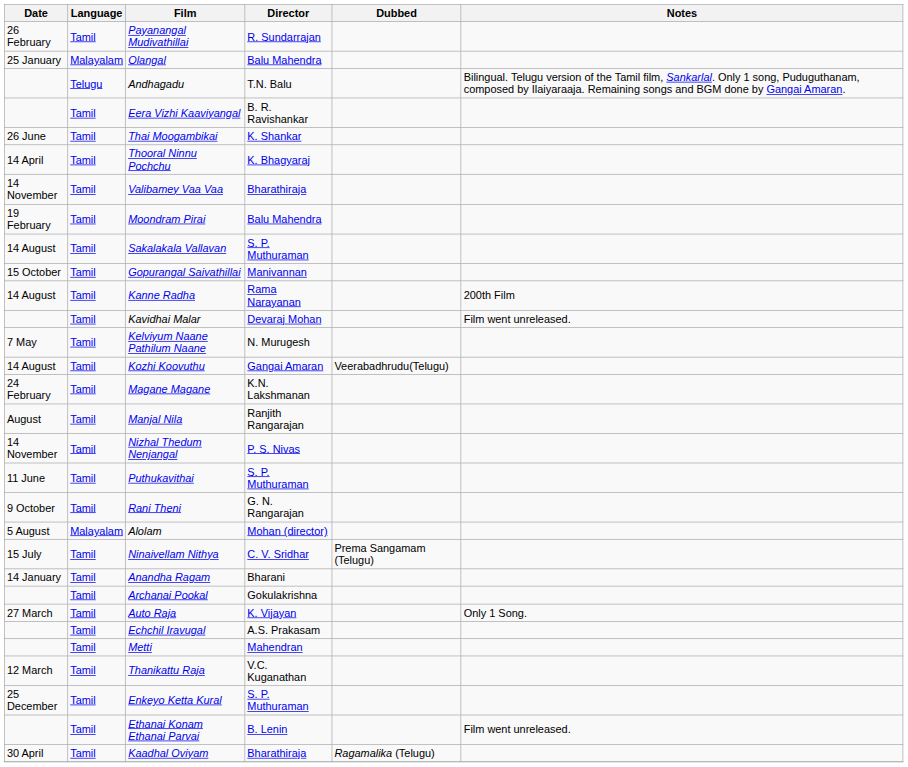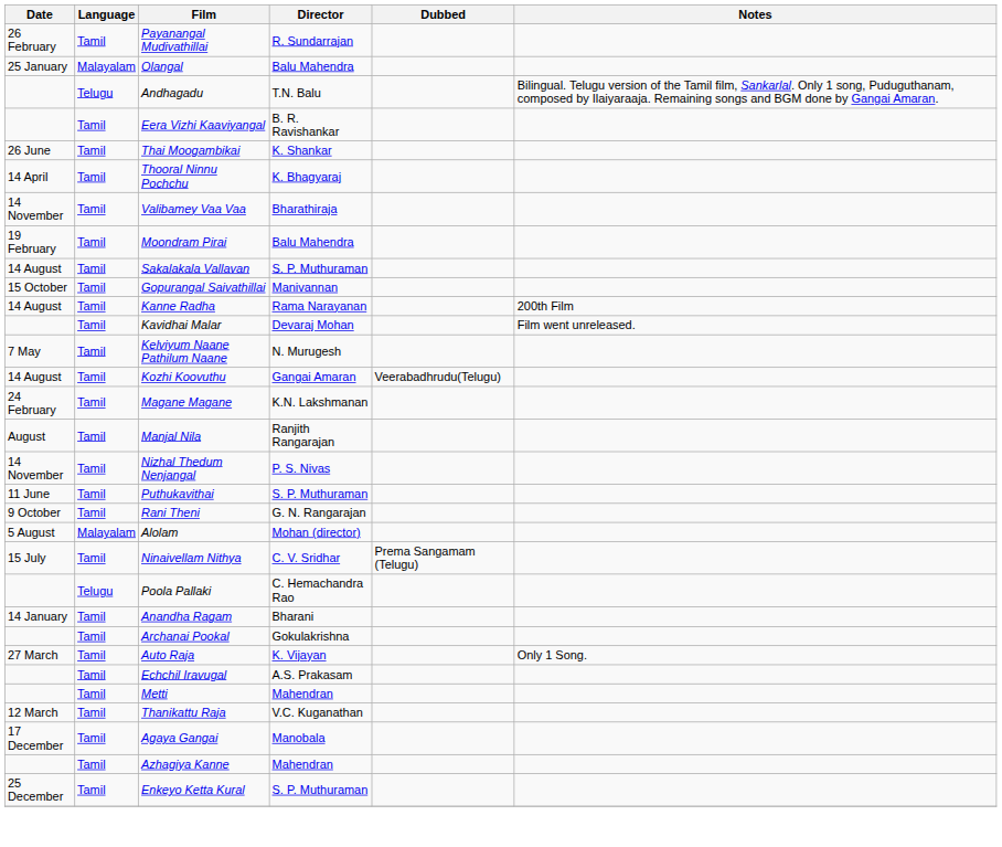 <table class="wikitable sortable" style="font-size:95%;">
 <tr>
 <th>Date</th>
 <th>Language</th>
 <th>Film</th>
 <th>Director</th>
 <th>Dubbed</th>
 <th>Notes</th>
 </tr>
 <tr>
 <td>26 February</td>
 <td><a href='#'>Tamil</a></td>
 <td><em><a href='#'>Payanangal Mudivathillai</a></em></td>
 <td><a href='#'>R. Sundarrajan</a></td>
 <td></td>
 <td></td>
 </tr>
 <tr>
 <td>25 January</td>
 <td><a href='#'>Malayalam</a></td>
 <td><em><a href='#'>Olangal</a></em></td>
 <td><a href='#'>Balu Mahendra</a></td>
 <td></td>
 <td></td>
 </tr>
 <tr>
 <td></td>
 <td><a href='#'>Telugu</a></td>
 <td><em>Andhagadu</em></td>
 <td>T.N. Balu</td>
 <td></td>
 <td>Bilingual. Telugu version of the Tamil film, <em><a href='#'>Sankarlal</a></em>. Only 1 song, Puduguthanam, composed by Ilaiyaraaja. Remaining songs and BGM done by <a href='#'>Gangai Amaran</a>.</td>
 </tr>
 <tr>
 <td></td>
 <td><a href='#'>Tamil</a></td>
 <td><em><a href='#'>Eera Vizhi Kaaviyangal</a></em></td>
 <td>B. R. Ravishankar</td>
 <td></td>
 <td></td>
 </tr>
 <tr>
 <td>26 June</td>
 <td><a href='#'>Tamil</a></td>
 <td><em><a href='#'>Thai Moogambikai</a></em></td>
 <td><a href='#'>K. Shankar</a></td>
 <td></td>
 <td></td>
 </tr>
 <tr>
 <td>14 April</td>
 <td><a href='#'>Tamil</a></td>
 <td><em><a href='#'>Thooral Ninnu Pochchu</a></em></td>
 <td><a href='#'>K. Bhagyaraj</a></td>
 <td></td>
 <td></td>
 </tr>
 <tr>
 <td>14 November</td>
 <td><a href='#'>Tamil</a></td>
 <td><em><a href='#'>Valibamey Vaa Vaa</a></em></td>
 <td><a href='#'>Bharathiraja</a></td>
 <td></td>
 <td></td>
 </tr>
 <tr>
 <td>19 February</td>
 <td><a href='#'>Tamil</a></td>
 <td><em><a href='#'>Moondram Pirai</a></em></td>
 <td><a href='#'>Balu Mahendra</a></td>
 <td></td>
 <td></td>
 </tr>
 <tr>
 <td>14 August</td>
 <td><a href='#'>Tamil</a></td>
 <td><em><a href='#'>Sakalakala Vallavan</a></em></td>
 <td><a href='#'>S. P. Muthuraman</a></td>
 <td></td>
 <td></td>
 </tr>
 <tr>
 <td>15 October</td>
 <td><a href='#'>Tamil</a></td>
 <td><em><a href='#'>Gopurangal Saivathillai</a></em></td>
 <td><a href='#'>Manivannan</a></td>
 <td></td>
 <td></td>
 </tr>
 <tr>
 <td>14 August</td>
 <td><a href='#'>Tamil</a></td>
 <td><em><a href='#'>Kanne Radha</a></em></td>
 <td><a href='#'>Rama Narayanan</a></td>
 <td></td>
 <td>200th Film</td>
 </tr>
 <tr>
 <td></td>
 <td><a href='#'>Tamil</a></td>
 <td><em>Kavidhai Malar</em></td>
 <td><a href='#'>Devaraj Mohan</a></td>
 <td></td>
 <td>Film went unreleased.</td>
 </tr>
 <tr>
 <td>7 May</td>
 <td><a href='#'>Tamil</a></td>
 <td><em><a href='#'>Kelviyum Naane Pathilum Naane</a></em></td>
 <td>N. Murugesh</td>
 <td></td>
 <td></td>
 </tr>
 <tr>
 <td>14 August</td>
 <td><a href='#'>Tamil</a></td>
 <td><em><a href='#'>Kozhi Koovuthu</a></em></td>
 <td><a href='#'>Gangai Amaran</a></td>
 <td>Veerabadhrudu(Telugu)</td>
 <td></td>
 </tr>
 <tr>
 <td>24 February</td>
 <td><a href='#'>Tamil</a></td>
 <td><em><a href='#'>Magane Magane</a></em></td>
 <td>K.N. Lakshmanan</td>
 <td></td>
 <td></td>
 </tr>
 <tr>
 <td>August</td>
 <td><a href='#'>Tamil</a></td>
 <td><em><a href='#'>Manjal Nila</a></em></td>
 <td>Ranjith Rangarajan</td>
 <td></td>
 <td></td>
 </tr>
 <tr>
 <td>14 November</td>
 <td><a href='#'>Tamil</a></td>
 <td><em><a href='#'>Nizhal Thedum Nenjangal</a></em></td>
 <td><a href='#'>P. S. Nivas</a></td>
 <td></td>
 <td></td>
 </tr>
 <tr>
 <td>11 June</td>
 <td><a href='#'>Tamil</a></td>
 <td><em><a href='#'>Puthukavithai</a></em></td>
 <td><a href='#'>S. P. Muthuraman</a></td>
 <td></td>
 <td></td>
 </tr>
 <tr>
 <td>9 October</td>
 <td><a href='#'>Tamil</a></td>
 <td><em><a href='#'>Rani Theni</a></em></td>
 <td>G. N. Rangarajan</td>
 <td></td>
 <td></td>
 </tr>
 <tr>
 <td>5 August</td>
 <td><a href='#'>Malayalam</a></td>
 <td><em>Alolam</em></td>
 <td><a href='#'>Mohan (director)</a></td>
 <td></td>
 <td></td>
 </tr>
 <tr>
 <td>15 July</td>
 <td><a href='#'>Tamil</a></td>
 <td><em><a href='#'>Ninaivellam Nithya</a></em></td>
 <td><a href='#'>C. V. Sridhar</a></td>
 <td>Prema Sangamam (Telugu)</td>
 <td></td>
 </tr>
 <tr>
+<td></td>
+<td><a href='#'>Telugu</a></td>
+<td><em>Poola Pallaki</em></td>
+<td>C. Hemachandra Rao</td>
+<td></td>
+<td></td>
+</tr>
+<tr>
 <td>14 January</td>
 <td><a href='#'>Tamil</a></td>
 <td><em><a href='#'>Anandha Ragam</a></em></td>
 <td>Bharani</td>
 <td></td>
 <td></td>
 </tr>
 <tr>
 <td></td>
 <td><a href='#'>Tamil</a></td>
 <td><em><a href='#'>Archanai Pookal</a></em></td>
 <td>Gokulakrishna</td>
 <td></td>
 <td></td>
 </tr>
 <tr>
 <td>27 March</td>
 <td><a href='#'>Tamil</a></td>
 <td><em><a href='#'>Auto Raja</a></em></td>
 <td><a href='#'>K. Vijayan</a></td>
 <td></td>
 <td>Only 1 Song.</td>
 </tr>
 <tr>
 <td></td>
 <td><a href='#'>Tamil</a></td>
 <td><em><a href='#'>Echchil Iravugal</a></em></td>
 <td>A.S. Prakasam</td>
 <td></td>
 <td></td>
 </tr>
 <tr>
 <td></td>
 <td><a href='#'>Tamil</a></td>
 <td><em><a href='#'>Metti</a></em></td>
 <td><a href='#'>Mahendran</a></td>
 <td></td>
 <td></td>
 </tr>
 <tr>
 <td>12 March</td>
 <td><a href='#'>Tamil</a></td>
 <td><em><a href='#'>Thanikattu Raja</a></em></td>
 <td>V.C. Kuganathan</td>
 <td></td>
 <td></td>
 </tr>
 <tr>
+<td>17 December</td>
+<td><a href='#'>Tamil</a></td>
+<td><em><a href='#'>Agaya Gangai</a></em></td>
+<td><a href='#'>Manobala</a></td>
+<td></td>
+<td></td>
+</tr>
+<tr>
+<td></td>
+<td><a href='#'>Tamil</a></td>
+<td><em><a href='#'>Azhagiya Kanne</a></em></td>
+<td><a href='#'>Mahendran</a></td>
+<td></td>
+<td></td>
+</tr>
+<tr>
 <td>25 December</td>
 <td><a href='#'>Tamil</a></td>
 <td><em><a href='#'>Enkeyo Ketta Kural</a></em></td>
 <td><a href='#'>S. P. Muthuraman</a></td>
 <td></td>
 <td></td>
 </tr>
 <tr>
-<td></td>
-<td><a href='#'>Tamil</a></td>
-<td><em><a href='#'>Ethanai Konam Ethanai Parvai</a></em></td>
-<td><a href='#'>B. Lenin</a></td>
-<td></td>
-<td>Film went unreleased.</td>
-</tr>
-<tr>
-<td>30 April</td>
-<td><a href='#'>Tamil</a></td>
-<td><em><a href='#'>Kaadhal Oviyam</a></em></td>
-<td><a href='#'>Bharathiraja</a></td>
-<td><em>Ragamalika</em> (Telugu)</td>
-<td></td>
-</tr>
-<tr>
 </tr>
 </table>
